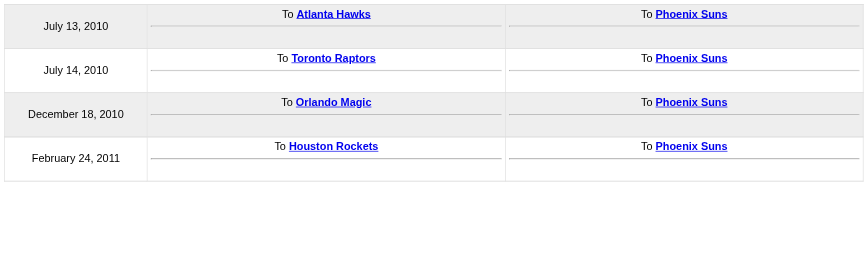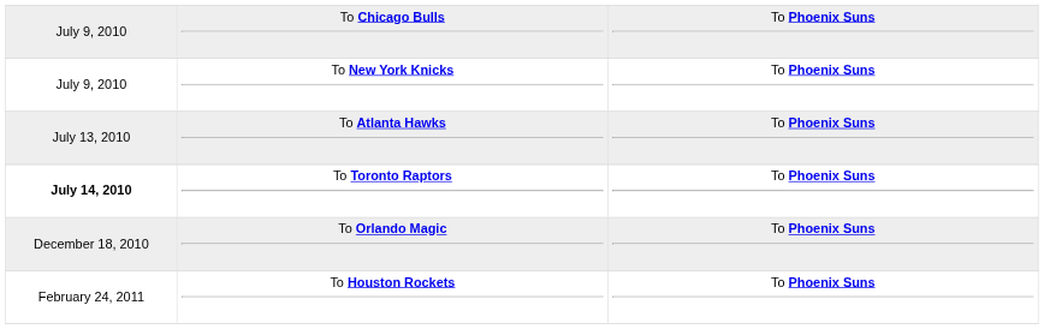 <table border=1 style="border-collapse:collapse; text-align: center; width: 100%" bordercolor="#DFDFDF"  cellpadding="5">
 <tr>
 </tr>
+<tr bgcolor="eeeeee">
+<td style="width:12%">July 9, 2010<br></td>
+<td style="width:30%" valign="top">To <strong><a href='#'>Chicago Bulls</a></strong><hr><br></td>
+<td style="width:30%" valign="top">To <strong><a href='#'>Phoenix Suns</a></strong><hr><br></td>
+</tr>
 <tr>
+</tr>
+<tr bgcolor="">
+<td style="width:12%">July 9, 2010<br></td>
+<td style="width:30%" valign="top">To <strong><a href='#'>New York Knicks</a></strong><hr><br></td>
+<td style="width:30%" valign="top">To <strong><a href='#'>Phoenix Suns</a></strong><hr><br></td>
 </tr>
 <tr>
 </tr>
 <tr bgcolor="eeeeee">
 <td style="width:12%">July 13, 2010<br></td>
 <td style="width:30%" valign="top">To <strong><a href='#'>Atlanta Hawks</a></strong><hr><br></td>
 <td style="width:30%" valign="top">To <strong><a href='#'>Phoenix Suns</a></strong><hr><br></td>
 </tr>
 <tr>
 </tr>
 <tr bgcolor="">
-<td style="width:12%">July 14, 2010<br></td>
+<td style="width:12%"><strong>July 14, 2010<br></strong></td>
 <td style="width:30%" valign="top">To <strong><a href='#'>Toronto Raptors</a></strong><hr><br></td>
 <td style="width:30%" valign="top">To <strong><a href='#'>Phoenix Suns</a></strong><hr><br></td>
 </tr>
 <tr>
 </tr>
 <tr bgcolor="eeeeee">
 <td style="width:12%">December 18, 2010<br></td>
 <td style="width:30%" valign="top">To <strong><a href='#'>Orlando Magic</a></strong><hr><br></td>
 <td style="width:30%" valign="top">To <strong><a href='#'>Phoenix Suns</a></strong><hr><br></td>
 </tr>
 <tr>
 </tr>
 <tr bgcolor="">
 <td style="width:12%">February 24, 2011<br></td>
 <td style="width:30%" valign="top">To <strong><a href='#'>Houston Rockets</a></strong><hr><br></td>
 <td style="width:30%" valign="top">To <strong><a href='#'>Phoenix Suns</a></strong><hr><br></td>
 </tr>
 <tr>
 </tr>
 </table>
